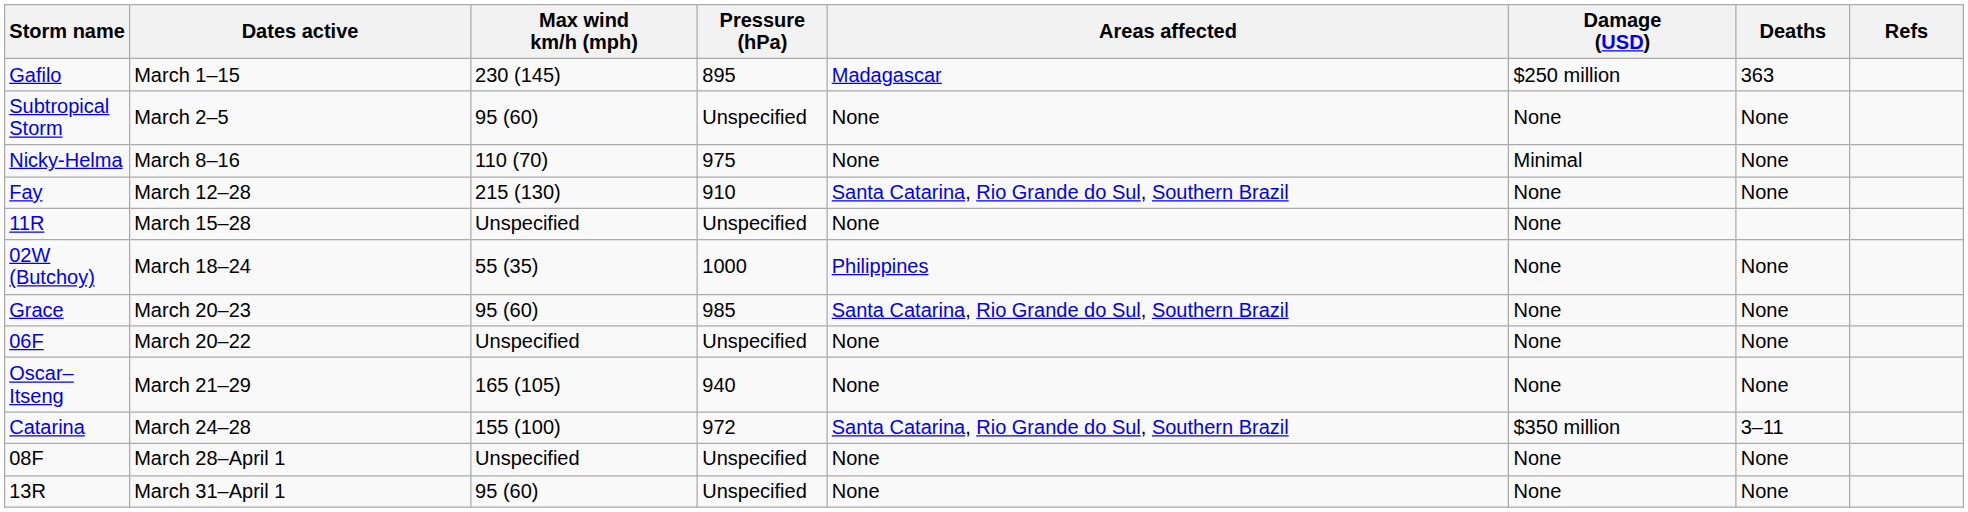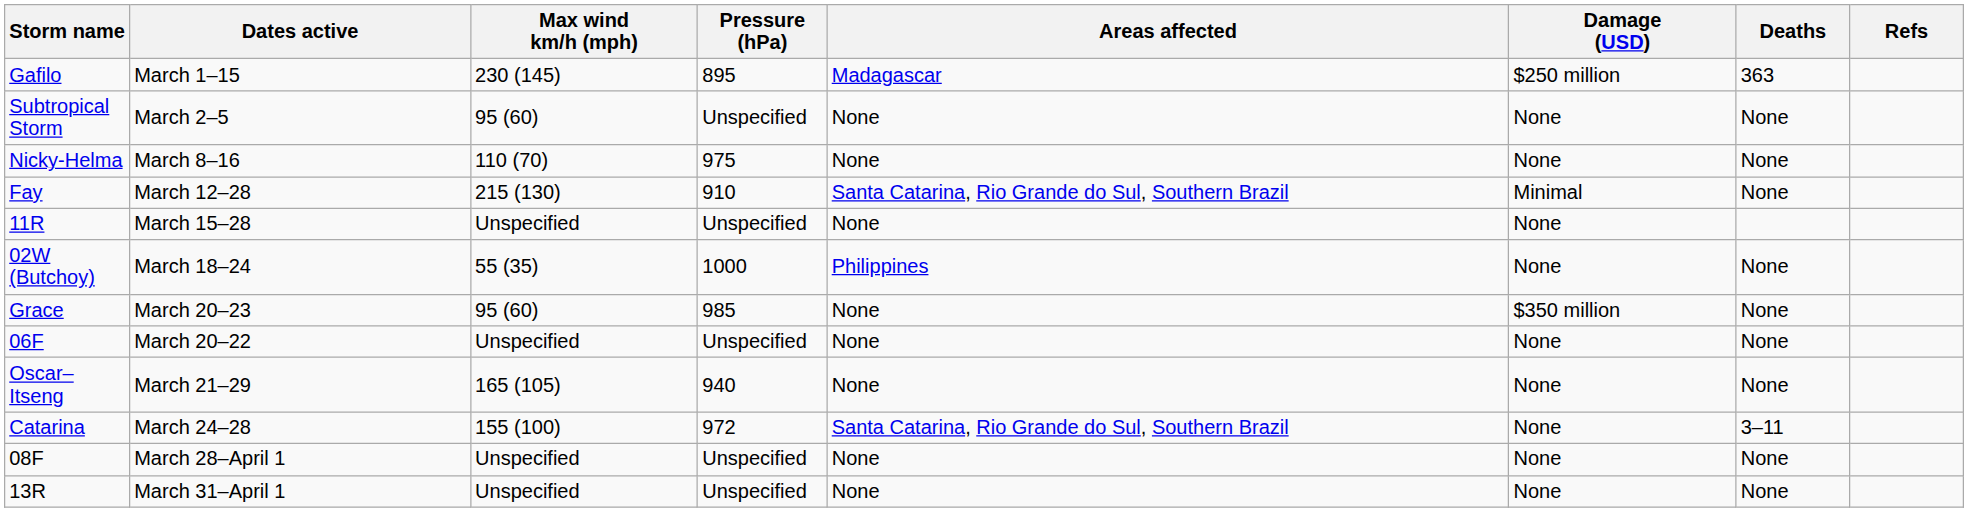 <table class="wikitable sortable">
 <tr>
 <th width="5%">Storm name</th>
 <th width="15%">Dates active</th>
 <th width="10%">Max wind<br>km/h (mph)</th>
 <th width="5%">Pressure<br>(hPa)</th>
 <th width="30%">Areas affected</th>
 <th width="10%">Damage<br>(<a href='#'>USD</a>)</th>
 <th width="5%">Deaths</th>
 <th width="5%">Refs</th>
 </tr>
 <tr>
 <td><a href='#'>Gafilo</a></td>
 <td>March 1–15</td>
 <td>230 (145)</td>
 <td>895</td>
 <td><a href='#'>Madagascar</a></td>
 <td>$250 million</td>
 <td>363</td>
 <td></td>
 </tr>
 <tr>
 <td><a href='#'>Subtropical Storm</a></td>
 <td>March 2–5</td>
 <td>95 (60)</td>
 <td>Unspecified</td>
 <td>None</td>
 <td>None</td>
 <td>None</td>
 <td></td>
 </tr>
 <tr>
 <td><a href='#'>Nicky-Helma</a></td>
 <td>March 8–16</td>
 <td>110 (70)</td>
 <td>975</td>
 <td>None</td>
-<td>Minimal</td>
+<td>None</td>
 <td>None</td>
 <td></td>
 </tr>
 <tr>
 <td><a href='#'>Fay</a></td>
 <td>March 12–28</td>
 <td>215 (130)</td>
 <td>910</td>
 <td><a href='#'>Santa Catarina</a>, <a href='#'>Rio Grande do Sul</a>, <a href='#'>Southern Brazil</a></td>
-<td>None</td>
+<td>Minimal</td>
 <td>None</td>
 <td></td>
 </tr>
 <tr>
 <td><a href='#'>11R</a></td>
 <td>March 15–28</td>
 <td>Unspecified</td>
 <td>Unspecified</td>
 <td>None</td>
 <td>None</td>
 <td></td>
 <td></td>
 </tr>
 <tr>
 <td><a href='#'>02W (Butchoy)</a></td>
 <td>March 18–24</td>
 <td>55 (35)</td>
 <td>1000</td>
 <td><a href='#'>Philippines</a></td>
 <td>None</td>
 <td>None</td>
 <td></td>
 </tr>
 <tr>
 <td><a href='#'>Grace</a></td>
 <td>March 20–23</td>
 <td>95 (60)</td>
 <td>985</td>
-<td><a href='#'>Santa Catarina</a>, <a href='#'>Rio Grande do Sul</a>, <a href='#'>Southern Brazil</a></td>
 <td>None</td>
+<td>$350 million</td>
 <td>None</td>
 <td></td>
 </tr>
 <tr>
 <td><a href='#'>06F</a></td>
 <td>March 20–22</td>
 <td>Unspecified</td>
 <td>Unspecified</td>
 <td>None</td>
 <td>None</td>
 <td>None</td>
 <td></td>
 </tr>
 <tr>
 <td><a href='#'>Oscar–Itseng</a></td>
 <td>March 21–29</td>
 <td>165 (105)</td>
 <td>940</td>
 <td>None</td>
 <td>None</td>
 <td>None</td>
 <td></td>
 </tr>
 <tr>
 <td><a href='#'>Catarina</a></td>
 <td>March 24–28</td>
 <td>155 (100)</td>
 <td>972</td>
 <td><a href='#'>Santa Catarina</a>, <a href='#'>Rio Grande do Sul</a>, <a href='#'>Southern Brazil</a></td>
-<td>$350 million</td>
+<td>None</td>
 <td>3–11</td>
 <td></td>
 </tr>
 <tr>
 <td>08F</td>
 <td>March 28–April 1</td>
 <td>Unspecified</td>
 <td>Unspecified</td>
 <td>None</td>
 <td>None</td>
 <td>None</td>
 <td></td>
 </tr>
 <tr>
 <td>13R</td>
 <td>March 31–April 1</td>
-<td>95 (60)</td>
+<td>Unspecified</td>
 <td>Unspecified</td>
 <td>None</td>
 <td>None</td>
 <td>None</td>
 <td></td>
 </tr>
 </table>
